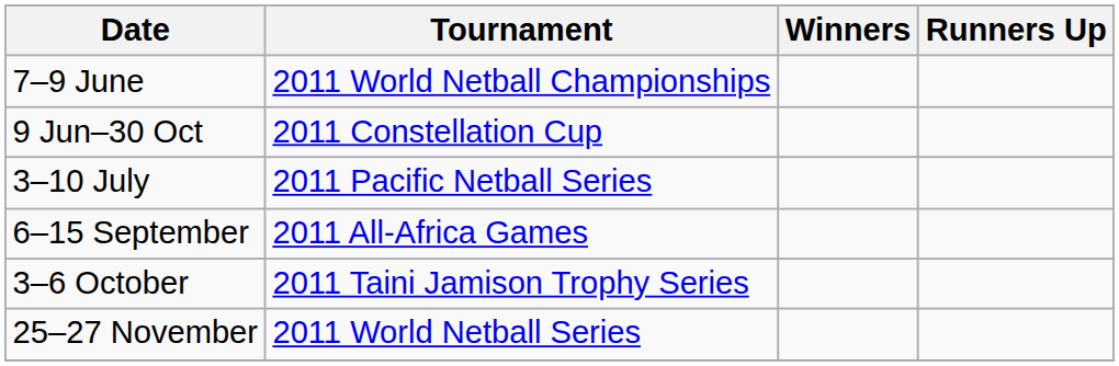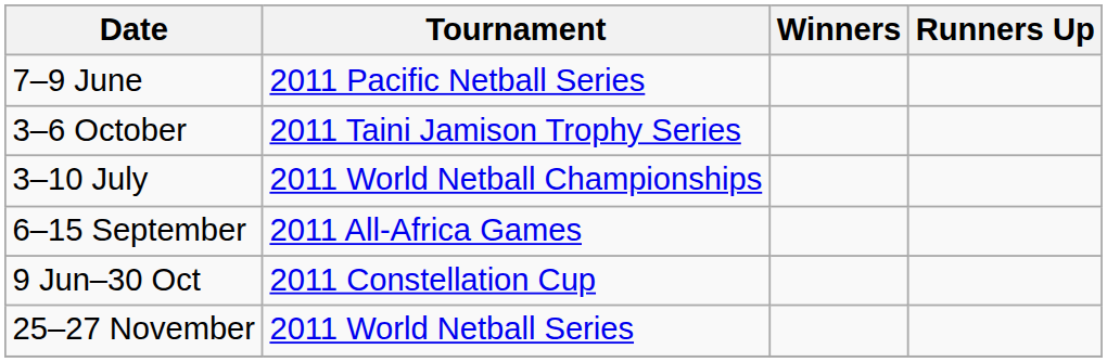 <table class="wikitable collapsible">
 <tr>
 <th>Date</th>
 <th>Tournament</th>
 <th>Winners</th>
 <th>Runners Up</th>
 </tr>
 <tr>
 <td>7–9 June</td>
-<td><a href='#'>2011 World Netball Championships</a></td>
+<td><a href='#'>2011 Pacific Netball Series</a></td>
 <td></td>
 <td></td>
 </tr>
 <tr>
-<td>9 Jun–30 Oct</td>
-<td><a href='#'>2011 Constellation Cup</a></td>
+<td>3–6 October</td>
+<td><a href='#'>2011 Taini Jamison Trophy Series</a></td>
 <td></td>
 <td></td>
 </tr>
 <tr>
 <td>3–10 July</td>
-<td><a href='#'>2011 Pacific Netball Series</a></td>
+<td><a href='#'>2011 World Netball Championships</a></td>
 <td></td>
 <td></td>
 </tr>
 <tr>
 <td>6–15 September</td>
 <td><a href='#'>2011 All-Africa Games</a></td>
 <td></td>
 <td></td>
 </tr>
 <tr>
-<td>3–6 October</td>
-<td><a href='#'>2011 Taini Jamison Trophy Series</a></td>
+<td>9 Jun–30 Oct</td>
+<td><a href='#'>2011 Constellation Cup</a></td>
 <td></td>
 <td></td>
 </tr>
 <tr>
 <td>25–27 November</td>
 <td><a href='#'>2011 World Netball Series</a></td>
 <td></td>
 <td></td>
 </tr>
 <tr>
 </tr>
 </table>
